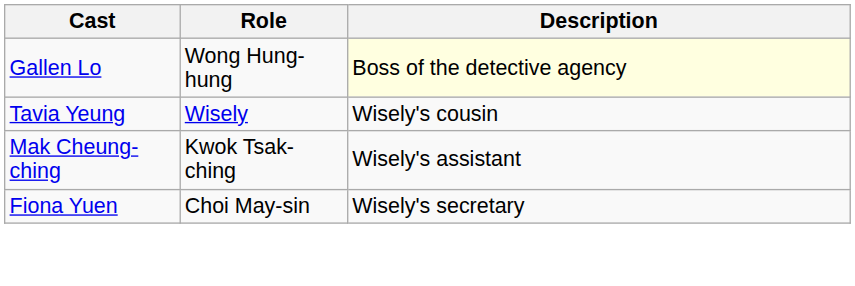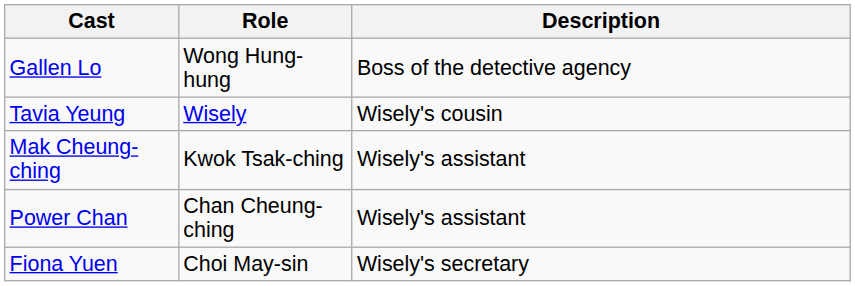 <table class="wikitable" width="50%">
 <tr>
 <th style="width:10%">Cast</th>
 <th style="width:10%">Role</th>
 <th style="width:30%">Description</th>
 </tr>
 <tr>
 <td><a href='#'>Gallen Lo</a></td>
 <td>Wong Hung-hung</td>
-<td style="background: lightyellow;">Boss of the detective agency</td>
+<td>Boss of the detective agency</td>
 </tr>
 <tr>
 <td><a href='#'>Tavia Yeung</a></td>
 <td><a href='#'>Wisely</a></td>
 <td>Wisely's cousin</td>
 </tr>
 <tr>
 <td><a href='#'>Mak Cheung-ching</a></td>
 <td>Kwok Tsak-ching</td>
 <td>Wisely's assistant</td>
 </tr>
 <tr>
+<td><a href='#'>Power Chan</a></td>
+<td>Chan Cheung-ching</td>
+<td>Wisely's assistant</td>
+</tr>
+<tr>
 <td><a href='#'>Fiona Yuen</a></td>
 <td>Choi May-sin</td>
 <td>Wisely's secretary</td>
 </tr>
 </table>
